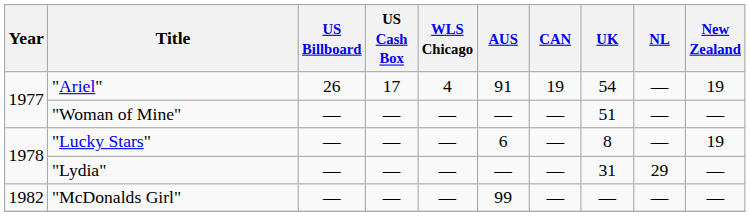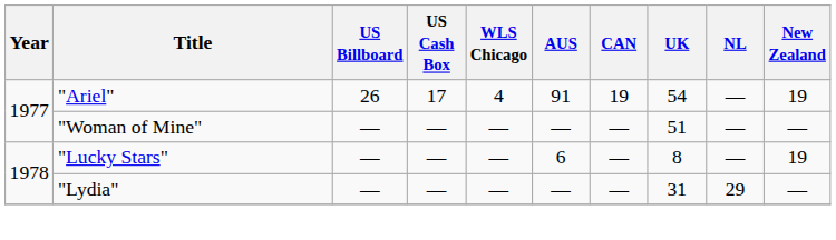 <table class="wikitable">
 <tr>
 <th style="width:20px;">Year</th>
 <th style="width:220px;">Title</th>
 <th style="width:40px;"><small><a href='#'>US Billboard</a></small></th>
 <th style="width:40px;"><small>US <a href='#'>Cash Box</a></small></th>
 <th style="width:40px;"><small><a href='#'>WLS</a> Chicago</small></th>
 <th style="width:40px;"><small><a href='#'>AUS</a></small></th>
 <th style="width:40px;"><small><a href='#'>CAN</a></small></th>
 <th style="width:40px;"><small><a href='#'>UK</a></small></th>
 <th style="width:40px;"><small><a href='#'>NL</a></small></th>
 <th style="width:40px;"><small><a href='#'>New Zealand</a></small></th>
 </tr>
 <tr>
 <td rowspan="2">1977</td>
 <td>"<a href='#'>Ariel</a>"</td>
 <td style="text-align:center;">26</td>
 <td style="text-align:center;">17</td>
 <td style="text-align:center;">4</td>
 <td style="text-align:center;">91</td>
 <td style="text-align:center;">19</td>
 <td style="text-align:center;">54</td>
 <td style="text-align:center;">—</td>
 <td style="text-align:center;">19</td>
 </tr>
 <tr>
 <td>"Woman of Mine"</td>
 <td style="text-align:center;">—</td>
 <td style="text-align:center;">—</td>
 <td style="text-align:center;">—</td>
 <td style="text-align:center;">—</td>
 <td style="text-align:center;">—</td>
 <td style="text-align:center;">51</td>
 <td style="text-align:center;">—</td>
 <td style="text-align:center;">—</td>
 </tr>
 <tr>
 <td rowspan="2">1978</td>
 <td>"<a href='#'>Lucky Stars</a>"</td>
 <td style="text-align:center;">—</td>
 <td style="text-align:center;">—</td>
 <td style="text-align:center;">—</td>
 <td style="text-align:center;">6</td>
 <td style="text-align:center;">—</td>
 <td style="text-align:center;">8</td>
 <td style="text-align:center;">—</td>
 <td style="text-align:center;">19</td>
 </tr>
 <tr>
 <td>"Lydia"</td>
 <td style="text-align:center;">—</td>
 <td style="text-align:center;">—</td>
 <td style="text-align:center;">—</td>
 <td style="text-align:center;">—</td>
 <td style="text-align:center;">—</td>
 <td style="text-align:center;">31</td>
 <td style="text-align:center;">29</td>
 <td style="text-align:center;">—</td>
 </tr>
 <tr>
-<td>1982</td>
-<td>"McDonalds Girl"</td>
-<td style="text-align:center;">—</td>
-<td style="text-align:center;">—</td>
-<td style="text-align:center;">—</td>
-<td style="text-align:center;">99</td>
-<td style="text-align:center;">—</td>
-<td style="text-align:center;">—</td>
-<td style="text-align:center;">—</td>
-<td style="text-align:center;">—</td>
-</tr>
-<tr>
 </tr>
 </table>
